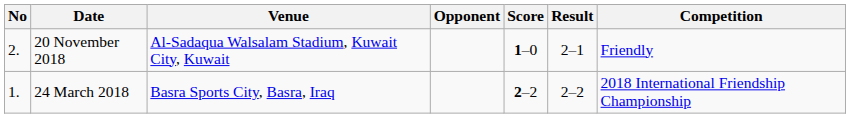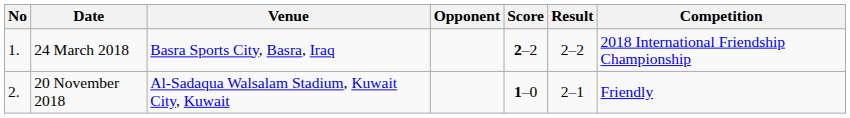 <table class="wikitable" style="font-size:100%;">
 <tr>
 <th>No</th>
 <th>Date</th>
 <th>Venue</th>
 <th>Opponent</th>
 <th>Score</th>
 <th>Result</th>
 <th>Competition</th>
 </tr>
 <tr>
+<td>1.</td>
+<td>24 March 2018</td>
+<td><a href='#'>Basra Sports City</a>, <a href='#'>Basra</a>, <a href='#'>Iraq</a></td>
+<td></td>
+<td align=center><strong>2</strong>–2</td>
+<td align=center>2–2</td>
+<td><a href='#'>2018 International Friendship Championship</a></td>
+</tr>
+<tr>
 <td>2.</td>
 <td>20 November 2018</td>
 <td><a href='#'>Al-Sadaqua Walsalam Stadium</a>, <a href='#'>Kuwait City</a>, <a href='#'>Kuwait</a></td>
 <td></td>
 <td align=center><strong>1</strong>–0</td>
 <td align=center>2–1</td>
 <td><a href='#'>Friendly</a></td>
 </tr>
-<tr>
-<td>1.</td>
-<td>24 March 2018</td>
-<td><a href='#'>Basra Sports City</a>, <a href='#'>Basra</a>, <a href='#'>Iraq</a></td>
-<td></td>
-<td align=center><strong>2</strong>–2</td>
-<td align=center>2–2</td>
-<td><a href='#'>2018 International Friendship Championship</a></td>
-</tr>
 </table>
